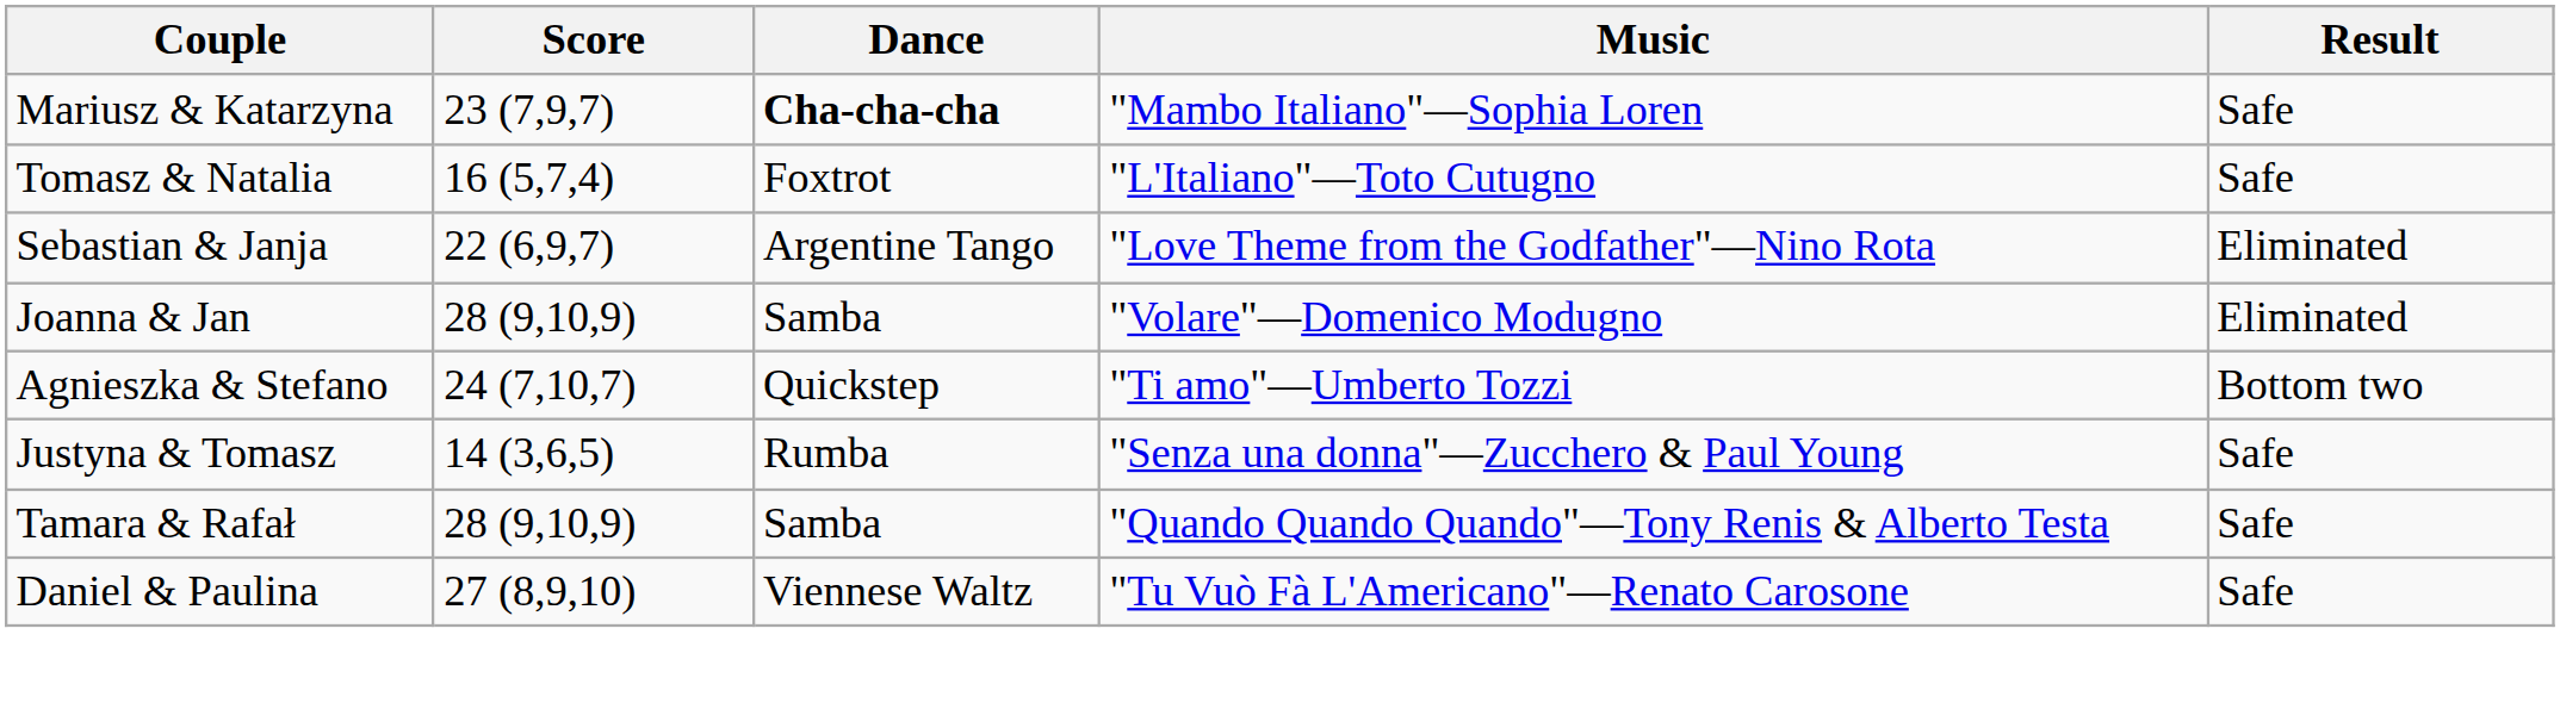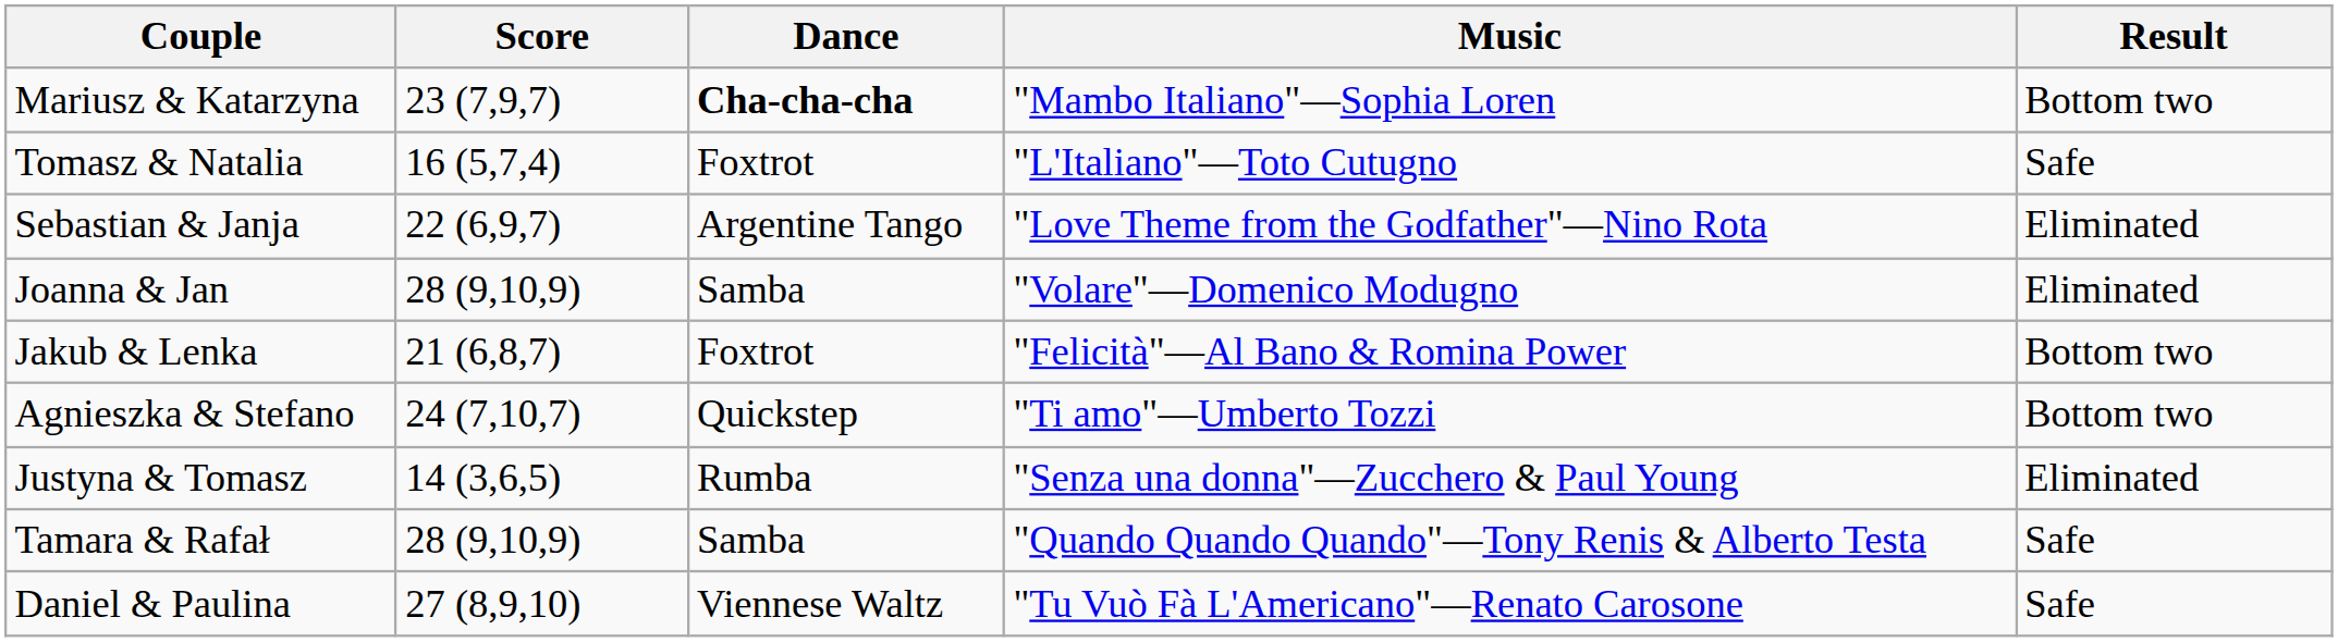 <table class="wikitable">
 <tr>
 <th style="width:150px;">Couple</th>
 <th style="width:110px;">Score</th>
 <th style="width:120px;">Dance</th>
 <th style="width:400px;">Music</th>
 <th style="width:120px;">Result</th>
 </tr>
 <tr>
 <td>Mariusz & Katarzyna</td>
 <td>23 (7,9,7)</td>
 <td><strong>Cha-cha-cha</strong></td>
 <td>"<a href='#'>Mambo Italiano</a>"—<a href='#'>Sophia Loren</a></td>
-<td>Safe</td>
+<td>Bottom two</td>
 </tr>
 <tr>
 <td>Tomasz & Natalia</td>
 <td>16 (5,7,4)</td>
 <td>Foxtrot</td>
 <td>"<a href='#'>L'Italiano</a>"—<a href='#'>Toto Cutugno</a></td>
 <td>Safe</td>
 </tr>
 <tr>
 <td>Sebastian & Janja</td>
 <td>22 (6,9,7)</td>
 <td>Argentine Tango</td>
 <td>"<a href='#'>Love Theme from the Godfather</a>"—<a href='#'>Nino Rota</a></td>
 <td>Eliminated</td>
 </tr>
 <tr>
 <td>Joanna & Jan</td>
 <td>28 (9,10,9)</td>
 <td>Samba</td>
 <td>"<a href='#'>Volare</a>"—<a href='#'>Domenico Modugno</a></td>
 <td>Eliminated</td>
 </tr>
 <tr>
+<td>Jakub & Lenka</td>
+<td>21 (6,8,7)</td>
+<td>Foxtrot</td>
+<td>"<a href='#'>Felicità</a>"—<a href='#'>Al Bano & Romina Power</a></td>
+<td>Bottom two</td>
+</tr>
+<tr>
 <td>Agnieszka & Stefano</td>
 <td>24 (7,10,7)</td>
 <td>Quickstep</td>
 <td>"<a href='#'>Ti amo</a>"—<a href='#'>Umberto Tozzi</a></td>
 <td>Bottom two</td>
 </tr>
 <tr>
 <td>Justyna & Tomasz</td>
 <td>14 (3,6,5)</td>
 <td>Rumba</td>
 <td>"<a href='#'>Senza una donna</a>"—<a href='#'>Zucchero</a> & <a href='#'>Paul Young</a></td>
-<td>Safe</td>
+<td>Eliminated</td>
 </tr>
 <tr>
 <td>Tamara & Rafał</td>
 <td>28 (9,10,9)</td>
 <td>Samba</td>
 <td>"<a href='#'>Quando Quando Quando</a>"—<a href='#'>Tony Renis</a> & <a href='#'>Alberto Testa</a></td>
 <td>Safe</td>
 </tr>
 <tr>
 <td>Daniel & Paulina</td>
 <td>27 (8,9,10)</td>
 <td>Viennese Waltz</td>
 <td>"<a href='#'>Tu Vuò Fà L'Americano</a>"—<a href='#'>Renato Carosone</a></td>
 <td>Safe</td>
 </tr>
 </table>
